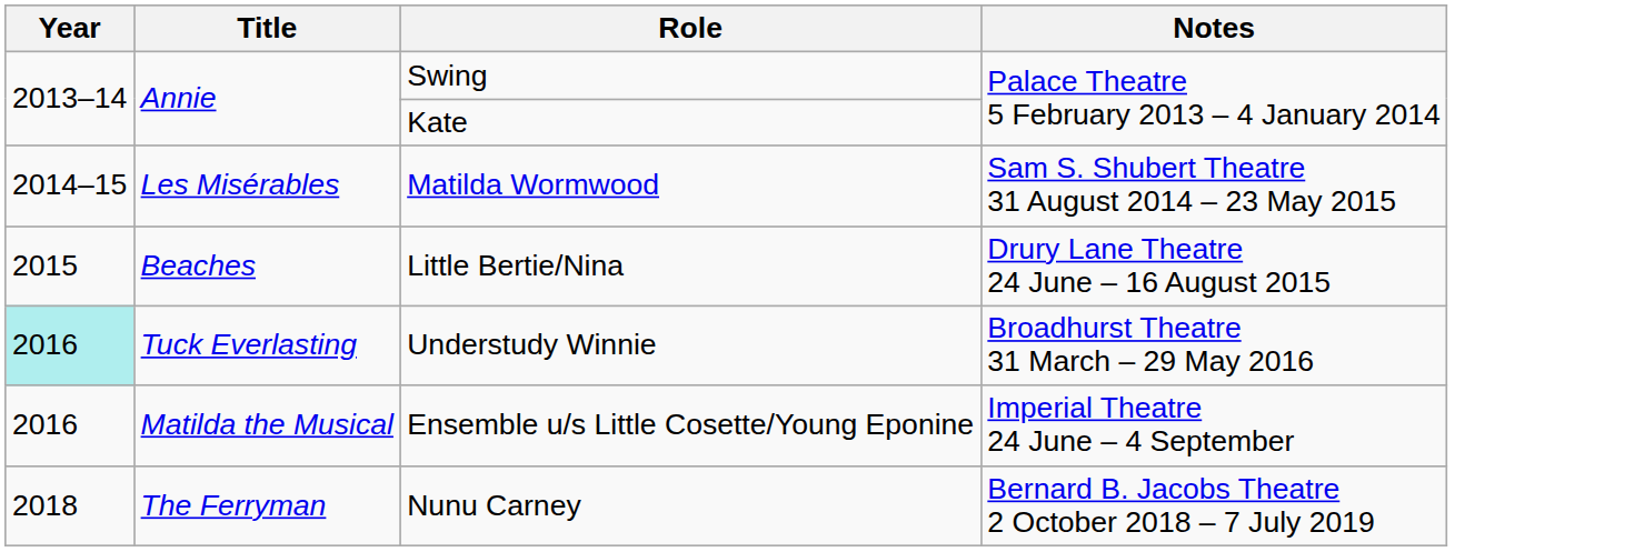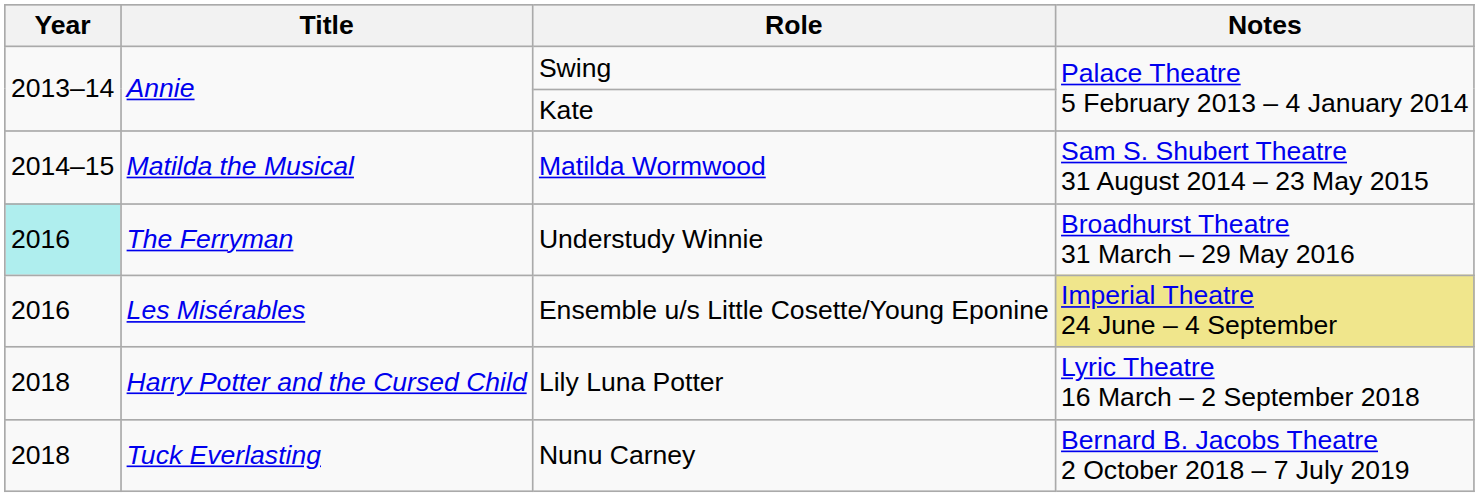 <table class="wikitable">
 <tr>
 <th>Year</th>
 <th>Title</th>
 <th>Role</th>
 <th>Notes</th>
 </tr>
 <tr>
 <td rowspan=2>2013–14</td>
 <td rowspan=2><em><a href='#'>Annie</a></em></td>
 <td>Swing</td>
 <td rowspan=2><a href='#'>Palace Theatre</a><br>5 February 2013 – 4 January 2014</td>
 </tr>
 <tr>
 <td>Kate</td>
 </tr>
 <tr>
 <td>2014–15</td>
-<td><em><a href='#'>Les Misérables</a></em></td>
+<td><em><a href='#'>Matilda the Musical</a></em></td>
 <td><a href='#'>Matilda Wormwood</a></td>
 <td><a href='#'>Sam S. Shubert Theatre</a><br>31 August 2014 – 23 May 2015</td>
 </tr>
 <tr>
-<td>2015</td>
-<td><em><a href='#'>Beaches</a></em></td>
-<td>Little Bertie/Nina</td>
-<td><a href='#'>Drury Lane Theatre</a><br>24 June – 16 August 2015</td>
-</tr>
-<tr>
 <td style="background: paleturquoise;">2016</td>
-<td><em><a href='#'>Tuck Everlasting</a></em></td>
+<td><em><a href='#'>The Ferryman</a></em></td>
 <td>Understudy Winnie</td>
 <td><a href='#'>Broadhurst Theatre</a><br>31 March – 29 May 2016</td>
 </tr>
 <tr>
 <td>2016</td>
-<td><em><a href='#'>Matilda the Musical</a></em></td>
+<td><em><a href='#'>Les Misérables</a></em></td>
 <td>Ensemble u/s Little Cosette/Young Eponine</td>
-<td><a href='#'>Imperial Theatre</a><br>24 June – 4 September</td>
+<td style="background: khaki;"><a href='#'>Imperial Theatre</a><br>24 June – 4 September</td>
 </tr>
 <tr>
 <td>2018</td>
-<td><em><a href='#'>The Ferryman</a></em></td>
+<td><em><a href='#'>Harry Potter and the Cursed Child</a></em></td>
+<td>Lily Luna Potter</td>
+<td><a href='#'>Lyric Theatre</a><br>16 March – 2 September 2018</td>
+</tr>
+<tr>
+<td>2018</td>
+<td><em><a href='#'>Tuck Everlasting</a></em></td>
 <td>Nunu Carney</td>
 <td><a href='#'>Bernard B. Jacobs Theatre</a><br>2 October 2018 – 7 July 2019</td>
 </tr>
 </table>
